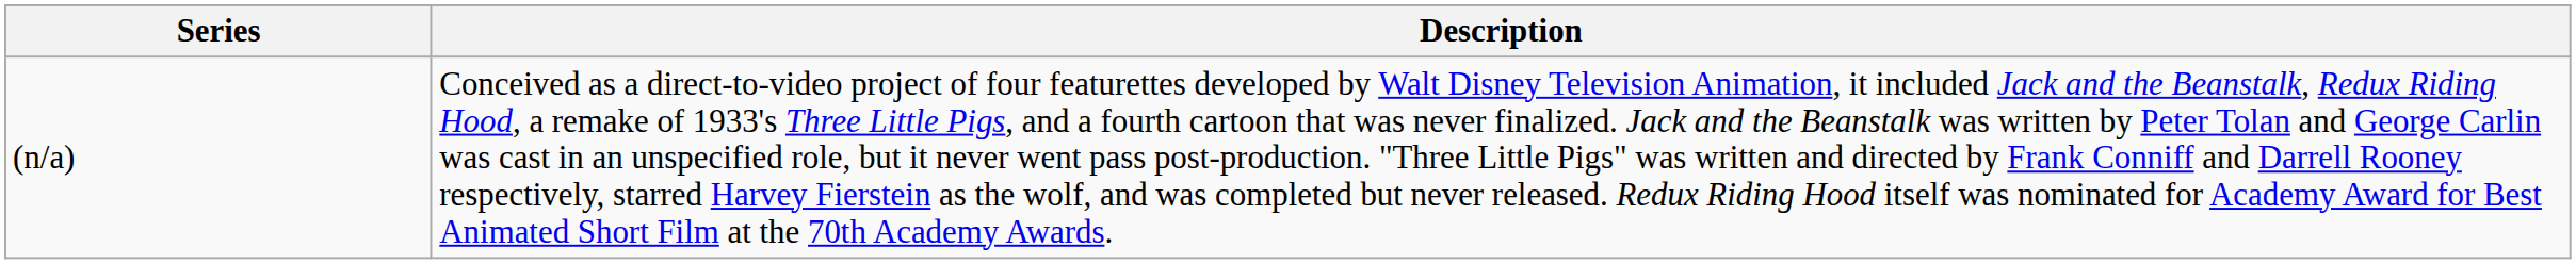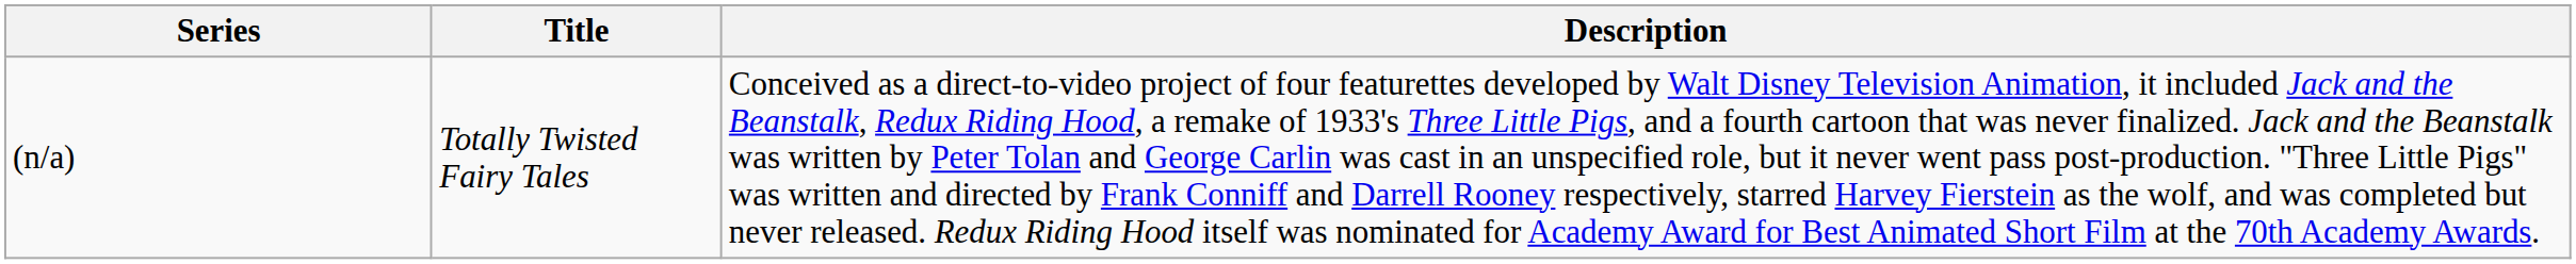 <table class="wikitable">
 <tr>
 <th style="width:150pt;">Series</th>
+<th style="width:100pt;">Title</th>
 <th>Description</th>
 </tr>
 <tr>
 <td>(n/a)</td>
+<td><em>Totally Twisted Fairy Tales</em></td>
 <td>Conceived as a direct-to-video project of four featurettes developed by <a href='#'>Walt Disney Television Animation</a>, it included <em><a href='#'>Jack and the Beanstalk</a></em>, <em><a href='#'>Redux Riding Hood</a></em>, a remake of 1933's <em><a href='#'>Three Little Pigs</a></em>, and a fourth cartoon that was never finalized. <em>Jack and the Beanstalk</em> was written by <a href='#'>Peter Tolan</a> and <a href='#'>George Carlin</a> was cast in an unspecified role, but it never went pass post-production. "Three Little Pigs" was written and directed by <a href='#'>Frank Conniff</a> and <a href='#'>Darrell Rooney</a> respectively, starred <a href='#'>Harvey Fierstein</a> as the wolf, and was completed but never released. <em>Redux Riding Hood</em> itself was nominated for <a href='#'>Academy Award for Best Animated Short Film</a> at the <a href='#'>70th Academy Awards</a>.</td>
 </tr>
 </table>
